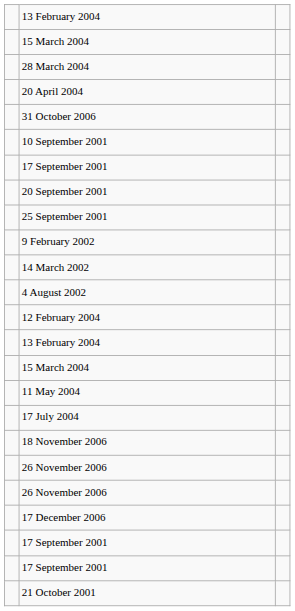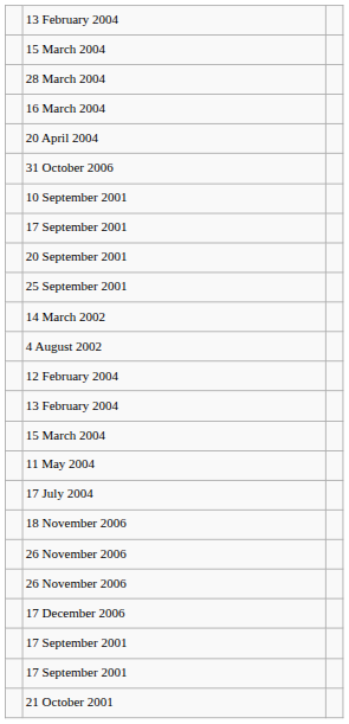 <table class="wikitable" style="font-size: 80%; float: left; width: 26em; margin-right: 1em; height: 700px">
 <tr>
 <td></td>
 <td>13 February 2004</td>
 <td></td>
 </tr>
 <tr>
 <td></td>
 <td>15 March 2004</td>
 <td></td>
 </tr>
 <tr>
 <td></td>
 <td>28 March 2004</td>
+<td></td>
+</tr>
+<tr>
+<td></td>
+<td>16 March 2004</td>
 <td></td>
 </tr>
 <tr>
 <td></td>
 <td>20 April 2004</td>
 <td></td>
 </tr>
 <tr>
 <td></td>
 <td>31 October 2006</td>
 <td></td>
 </tr>
 <tr>
 <td></td>
 <td>10 September 2001</td>
 <td></td>
 </tr>
 <tr>
 <td></td>
 <td>17 September 2001</td>
 <td></td>
 </tr>
 <tr>
 <td></td>
 <td>20 September 2001</td>
 <td></td>
 </tr>
 <tr>
 <td></td>
 <td>25 September 2001</td>
-<td></td>
-</tr>
-<tr>
-<td></td>
-<td>9 February 2002</td>
 <td></td>
 </tr>
 <tr>
 <td></td>
 <td>14 March 2002</td>
 <td></td>
 </tr>
 <tr>
 <td></td>
 <td>4 August 2002</td>
 <td></td>
 </tr>
 <tr>
 <td></td>
 <td>12 February 2004</td>
 <td></td>
 </tr>
 <tr>
 <td></td>
 <td>13 February 2004</td>
 <td></td>
 </tr>
 <tr>
 <td></td>
 <td>15 March 2004</td>
 <td></td>
 </tr>
 <tr>
 <td></td>
 <td>11 May 2004</td>
 <td></td>
 </tr>
 <tr>
 <td></td>
 <td>17 July 2004</td>
 <td></td>
 </tr>
 <tr>
 <td></td>
 <td>18 November 2006</td>
 <td></td>
 </tr>
 <tr>
 <td></td>
 <td>26 November 2006</td>
 <td></td>
 </tr>
 <tr>
 <td></td>
 <td>26 November 2006</td>
 <td></td>
 </tr>
 <tr>
 <td></td>
 <td>17 December 2006</td>
 <td></td>
 </tr>
 <tr>
 <td></td>
 <td>17 September 2001</td>
 <td></td>
 </tr>
 <tr>
 <td></td>
 <td>17 September 2001</td>
 <td></td>
 </tr>
 <tr>
 <td></td>
 <td>21 October 2001</td>
 <td></td>
 </tr>
 </table>
